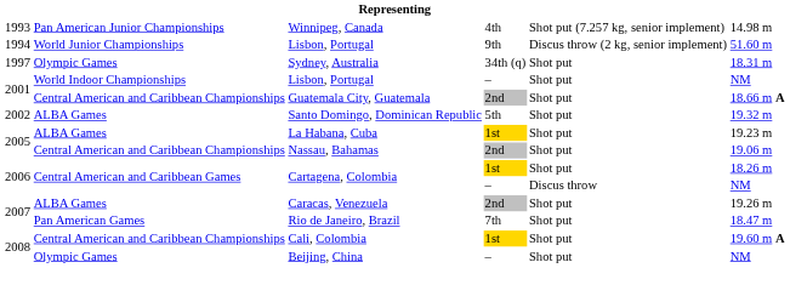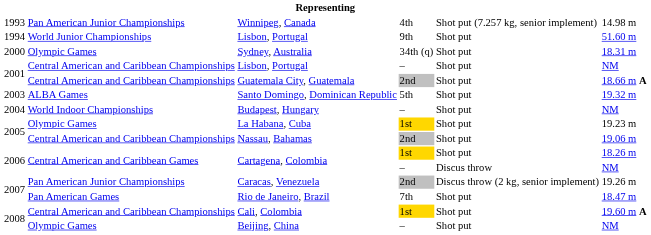 <table>
 <tr>
 <th colspan="6">Representing </th>
 </tr>
 <tr>
 <td>1993</td>
 <td><a href='#'>Pan American Junior Championships</a></td>
 <td><a href='#'>Winnipeg</a>, <a href='#'>Canada</a></td>
 <td>4th</td>
 <td>Shot put (7.257 kg, senior implement)</td>
 <td>14.98 m</td>
 </tr>
 <tr>
 <td>1994</td>
 <td><a href='#'>World Junior Championships</a></td>
 <td><a href='#'>Lisbon</a>, <a href='#'>Portugal</a></td>
 <td>9th</td>
-<td>Discus throw (2 kg, senior implement)</td>
+<td>Shot put</td>
 <td><a href='#'>51.60 m</a></td>
 </tr>
 <tr>
-<td>1997</td>
+<td>2000</td>
 <td><a href='#'>Olympic Games</a></td>
 <td><a href='#'>Sydney</a>, <a href='#'>Australia</a></td>
 <td>34th (q)</td>
 <td>Shot put</td>
 <td><a href='#'>18.31 m</a></td>
 </tr>
 <tr>
 <td rowspan=2>2001</td>
-<td><a href='#'>World Indoor Championships</a></td>
+<td><a href='#'>Central American and Caribbean Championships</a></td>
 <td><a href='#'>Lisbon</a>, <a href='#'>Portugal</a></td>
 <td>–</td>
 <td>Shot put</td>
 <td><a href='#'>NM</a></td>
 </tr>
 <tr>
 <td><a href='#'>Central American and Caribbean Championships</a></td>
 <td><a href='#'>Guatemala City</a>, <a href='#'>Guatemala</a></td>
 <td bgcolor="silver">2nd</td>
 <td>Shot put</td>
 <td><a href='#'>18.66 m</a> <strong>A</strong></td>
 </tr>
 <tr>
-<td>2002</td>
+<td>2003</td>
 <td><a href='#'>ALBA Games</a></td>
 <td><a href='#'>Santo Domingo</a>, <a href='#'>Dominican Republic</a></td>
 <td>5th</td>
 <td>Shot put</td>
 <td><a href='#'>19.32 m</a></td>
 </tr>
 <tr>
+<td>2004</td>
+<td><a href='#'>World Indoor Championships</a></td>
+<td><a href='#'>Budapest</a>, <a href='#'>Hungary</a></td>
+<td>–</td>
+<td>Shot put</td>
+<td><a href='#'>NM</a></td>
+</tr>
+<tr>
 <td rowspan=2>2005</td>
-<td><a href='#'>ALBA Games</a></td>
+<td><a href='#'>Olympic Games</a></td>
 <td><a href='#'>La Habana</a>, <a href='#'>Cuba</a></td>
 <td bgcolor=gold>1st</td>
 <td>Shot put</td>
 <td>19.23 m</td>
 </tr>
 <tr>
 <td><a href='#'>Central American and Caribbean Championships</a></td>
 <td><a href='#'>Nassau</a>, <a href='#'>Bahamas</a></td>
 <td bgcolor="silver">2nd</td>
 <td>Shot put</td>
 <td><a href='#'>19.06 m</a></td>
 </tr>
 <tr>
 <td rowspan=2>2006</td>
 <td rowspan=2><a href='#'>Central American and Caribbean Games</a></td>
 <td rowspan=2><a href='#'>Cartagena</a>, <a href='#'>Colombia</a></td>
 <td bgcolor="gold">1st</td>
 <td>Shot put</td>
 <td><a href='#'>18.26 m</a></td>
 </tr>
 <tr>
 <td>–</td>
 <td>Discus throw</td>
 <td><a href='#'>NM</a></td>
 </tr>
 <tr>
 <td rowspan=2>2007</td>
-<td><a href='#'>ALBA Games</a></td>
+<td><a href='#'>Pan American Junior Championships</a></td>
 <td><a href='#'>Caracas</a>, <a href='#'>Venezuela</a></td>
 <td bgcolor=silver>2nd</td>
-<td>Shot put</td>
+<td>Discus throw (2 kg, senior implement)</td>
 <td>19.26 m</td>
 </tr>
 <tr>
 <td><a href='#'>Pan American Games</a></td>
 <td><a href='#'>Rio de Janeiro</a>, <a href='#'>Brazil</a></td>
 <td>7th</td>
 <td>Shot put</td>
 <td><a href='#'>18.47 m</a></td>
 </tr>
 <tr>
 <td rowspan=2>2008</td>
 <td><a href='#'>Central American and Caribbean Championships</a></td>
 <td><a href='#'>Cali</a>, <a href='#'>Colombia</a></td>
 <td bgcolor="gold">1st</td>
 <td>Shot put</td>
 <td><a href='#'>19.60 m</a> <strong>A</strong></td>
 </tr>
 <tr>
 <td><a href='#'>Olympic Games</a></td>
 <td><a href='#'>Beijing</a>, <a href='#'>China</a></td>
 <td>–</td>
 <td>Shot put</td>
 <td><a href='#'>NM</a></td>
 </tr>
 </table>
